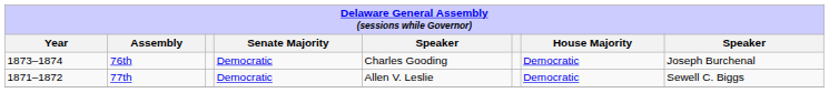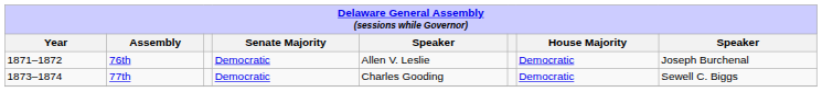 <table class=wikitable style="width: 94%" style="text-align: center;" align="center">
 <tr bgcolor=#cccccc>
 <th colspan=12 style="background: #ccccff;"><strong><a href='#'>Delaware General Assembly</a></strong> <br> <small> <em>(sessions while Governor)</em></small></th>
 </tr>
 <tr>
 <th><strong>Year</strong></th>
 <th><strong>Assembly</strong></th>
 <th></th>
 <th><strong>Senate Majority</strong></th>
 <th><strong>Speaker</strong></th>
 <th></th>
 <th><strong>House Majority</strong></th>
 <th><strong>Speaker</strong></th>
 </tr>
 <tr>
-<td>1873–1874</td>
+<td>1871–1872</td>
 <td><a href='#'>76th</a></td>
 <td></td>
 <td><a href='#'>Democratic</a></td>
-<td>Charles Gooding</td>
+<td>Allen V. Leslie</td>
 <td></td>
 <td><a href='#'>Democratic</a></td>
 <td>Joseph Burchenal</td>
 </tr>
 <tr>
-<td>1871–1872</td>
+<td>1873–1874</td>
 <td><a href='#'>77th</a></td>
 <td></td>
 <td><a href='#'>Democratic</a></td>
-<td>Allen V. Leslie</td>
+<td>Charles Gooding</td>
 <td></td>
 <td><a href='#'>Democratic</a></td>
 <td>Sewell C. Biggs</td>
 </tr>
 <tr>
 </tr>
 </table>
